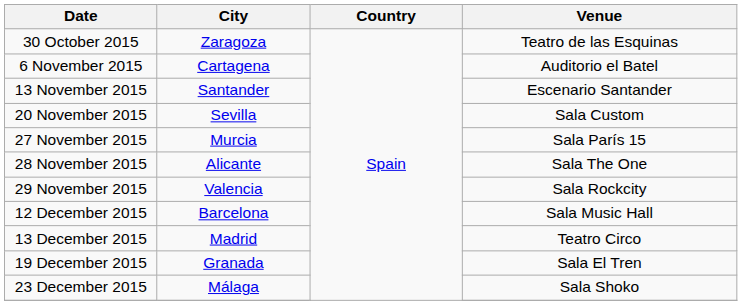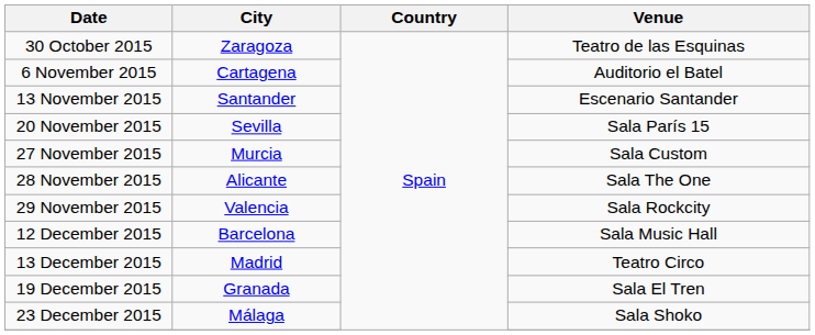 <table class="wikitable" style="text-align:center;">
 <tr>
 <th width="150">Date</th>
 <th width="150">City</th>
 <th width="150">Country</th>
 <th width="275">Venue</th>
 </tr>
 <tr>
 <td align="center">30 October 2015</td>
 <td align="center"><a href='#'>Zaragoza</a></td>
 <td rowspan="23" align="center"><a href='#'>Spain</a></td>
 <td align="center">Teatro de las Esquinas</td>
 </tr>
 <tr>
 <td align="center">6 November 2015</td>
 <td align="center"><a href='#'>Cartagena</a></td>
 <td align="center">Auditorio el Batel</td>
 </tr>
 <tr>
 <td align="center">13 November 2015</td>
 <td align="center"><a href='#'>Santander</a></td>
 <td align="center">Escenario Santander</td>
 </tr>
 <tr>
 <td align="center">20 November 2015</td>
 <td align="center"><a href='#'>Sevilla</a></td>
-<td align="center">Sala Custom</td>
+<td align="center">Sala París 15</td>
 </tr>
 <tr>
 <td align="center">27 November 2015</td>
 <td align="center"><a href='#'>Murcia</a></td>
-<td align="center">Sala París 15</td>
+<td align="center">Sala Custom</td>
 </tr>
 <tr>
 <td align="center">28 November 2015</td>
 <td align="center"><a href='#'>Alicante</a></td>
 <td align="center">Sala The One</td>
 </tr>
 <tr>
 <td align="center">29 November 2015</td>
 <td align="center"><a href='#'>Valencia</a></td>
 <td align="center">Sala Rockcity</td>
 </tr>
 <tr>
 <td align="center">12 December 2015</td>
 <td align="center"><a href='#'>Barcelona</a></td>
 <td align="center">Sala Music Hall</td>
 </tr>
 <tr>
 <td align="center">13 December 2015</td>
 <td align="center"><a href='#'>Madrid</a></td>
 <td align="center">Teatro Circo</td>
 </tr>
 <tr>
 <td align="center">19 December 2015</td>
 <td align="center"><a href='#'>Granada</a></td>
 <td align="center">Sala El Tren</td>
 </tr>
 <tr>
 <td align="center">23 December 2015</td>
 <td align="center"><a href='#'>Málaga</a></td>
 <td align="center">Sala Shoko</td>
 </tr>
 <tr>
 </tr>
 </table>
